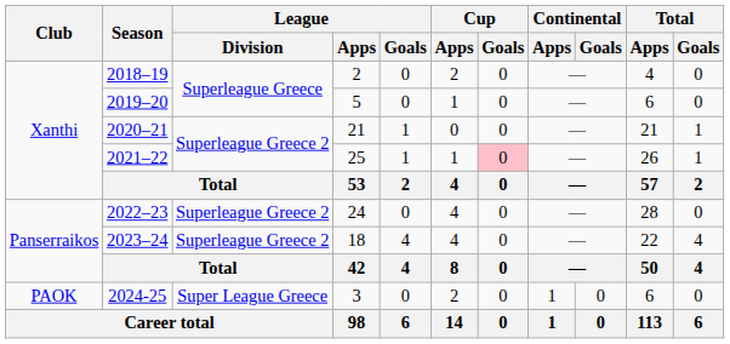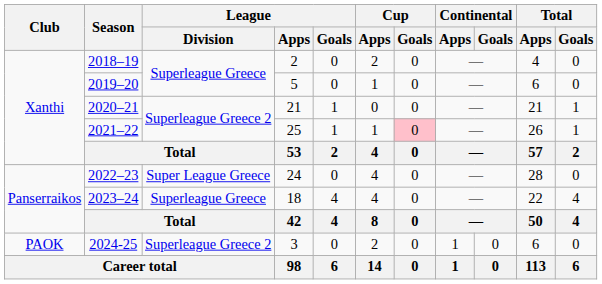 <table class="wikitable" style="text-align:center">
 <tr>
 <th rowspan=2>Club</th>
 <th rowspan=2>Season</th>
 <th colspan=3>League</th>
 <th colspan=2>Cup</th>
 <th colspan=2>Continental</th>
 <th colspan=2>Total</th>
 </tr>
 <tr>
 <th>Division</th>
 <th>Apps</th>
 <th>Goals</th>
 <th>Apps</th>
 <th>Goals</th>
 <th>Apps</th>
 <th>Goals</th>
 <th>Apps</th>
 <th>Goals</th>
 </tr>
 <tr>
 <td rowspan="5"><a href='#'>Xanthi</a></td>
 <td><a href='#'>2018–19</a></td>
 <td rowspan="2"><a href='#'>Superleague Greece</a></td>
 <td>2</td>
 <td>0</td>
 <td>2</td>
 <td>0</td>
 <td colspan="2">—</td>
 <td>4</td>
 <td>0</td>
 </tr>
 <tr>
 <td><a href='#'>2019–20</a></td>
 <td>5</td>
 <td>0</td>
 <td>1</td>
 <td>0</td>
 <td colspan="2">—</td>
 <td>6</td>
 <td>0</td>
 </tr>
 <tr>
 <td><a href='#'>2020–21</a></td>
 <td rowspan="2"><a href='#'>Superleague Greece 2</a></td>
 <td>21</td>
 <td>1</td>
 <td>0</td>
 <td>0</td>
 <td colspan="2">—</td>
 <td>21</td>
 <td>1</td>
 </tr>
 <tr>
 <td><a href='#'>2021–22</a></td>
 <td>25</td>
 <td>1</td>
 <td>1</td>
 <td style="background: pink;">0</td>
 <td colspan="2">—</td>
 <td>26</td>
 <td>1</td>
 </tr>
 <tr>
 <th colspan="2">Total</th>
 <th>53</th>
 <th>2</th>
 <th>4</th>
 <th>0</th>
 <th colspan="2">—</th>
 <th>57</th>
 <th>2</th>
 </tr>
 <tr>
 <td rowspan="3"><a href='#'>Panserraikos</a></td>
 <td><a href='#'>2022–23</a></td>
-<td><a href='#'>Superleague Greece 2</a></td>
+<td><a href='#'>Super League Greece</a></td>
 <td>24</td>
 <td>0</td>
 <td>4</td>
 <td>0</td>
 <td colspan="2">—</td>
 <td>28</td>
 <td>0</td>
 </tr>
 <tr>
 <td><a href='#'>2023–24</a></td>
-<td><a href='#'>Superleague Greece 2</a></td>
+<td><a href='#'>Superleague Greece</a></td>
 <td>18</td>
 <td>4</td>
 <td>4</td>
 <td>0</td>
 <td colspan="2">—</td>
 <td>22</td>
 <td>4</td>
 </tr>
 <tr>
 <th colspan="2">Total</th>
 <th>42</th>
 <th>4</th>
 <th>8</th>
 <th>0</th>
 <th colspan="2">—</th>
 <th>50</th>
 <th>4</th>
 </tr>
 <tr>
 <td><a href='#'>PAOK</a></td>
 <td><a href='#'>2024-25</a></td>
-<td><a href='#'>Super League Greece</a></td>
+<td><a href='#'>Superleague Greece 2</a></td>
 <td>3</td>
 <td>0</td>
 <td>2</td>
 <td>0</td>
 <td>1</td>
 <td>0</td>
 <td>6</td>
 <td>0</td>
 </tr>
 <tr>
 <th colspan="3">Career total</th>
 <th>98</th>
 <th>6</th>
 <th>14</th>
 <th>0</th>
 <th>1</th>
 <th>0</th>
 <th>113</th>
 <th>6</th>
 </tr>
 </table>
